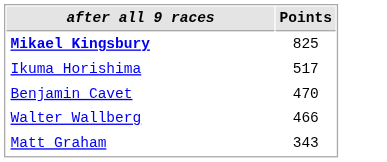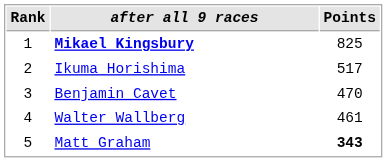 <table cellspacing="1" cellpadding="3" style="border:1px solid #aaa; font-size:86%;">
 <tr style="background:#e4e4e4;">
+<th style="border-bottom:1px solid #aaa; width:10px;">Rank</th>
 <th style="border-bottom:1px solid #aaa; width:200px;"><em>after all 9 races</em></th>
 <th style="border-bottom:1px solid #aaa; width:20px;">Points</th>
 </tr>
 <tr>
+<td align=center>1</td>
 <td><strong> <a href='#'>Mikael Kingsbury</a></strong></td>
 <td align=center>825</td>
 </tr>
 <tr>
+<td align=center>2</td>
 <td> <a href='#'>Ikuma Horishima</a></td>
 <td align=center>517</td>
 </tr>
 <tr>
+<td align=center>3</td>
 <td> <a href='#'>Benjamin Cavet</a></td>
 <td align=center>470</td>
 </tr>
 <tr>
+<td align=center>4</td>
 <td> <a href='#'>Walter Wallberg</a></td>
-<td align=center>466</td>
+<td align=center>461</td>
 </tr>
 <tr>
+<td align=center>5</td>
 <td> <a href='#'>Matt Graham</a></td>
-<td align=center>343</td>
+<td align=center><strong>343</strong></td>
 </tr>
 </table>
